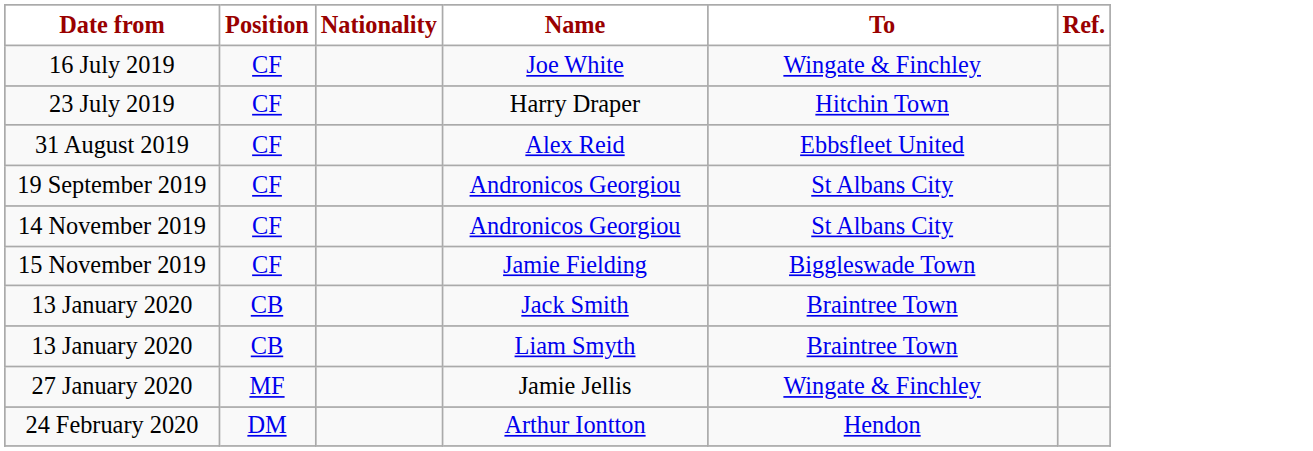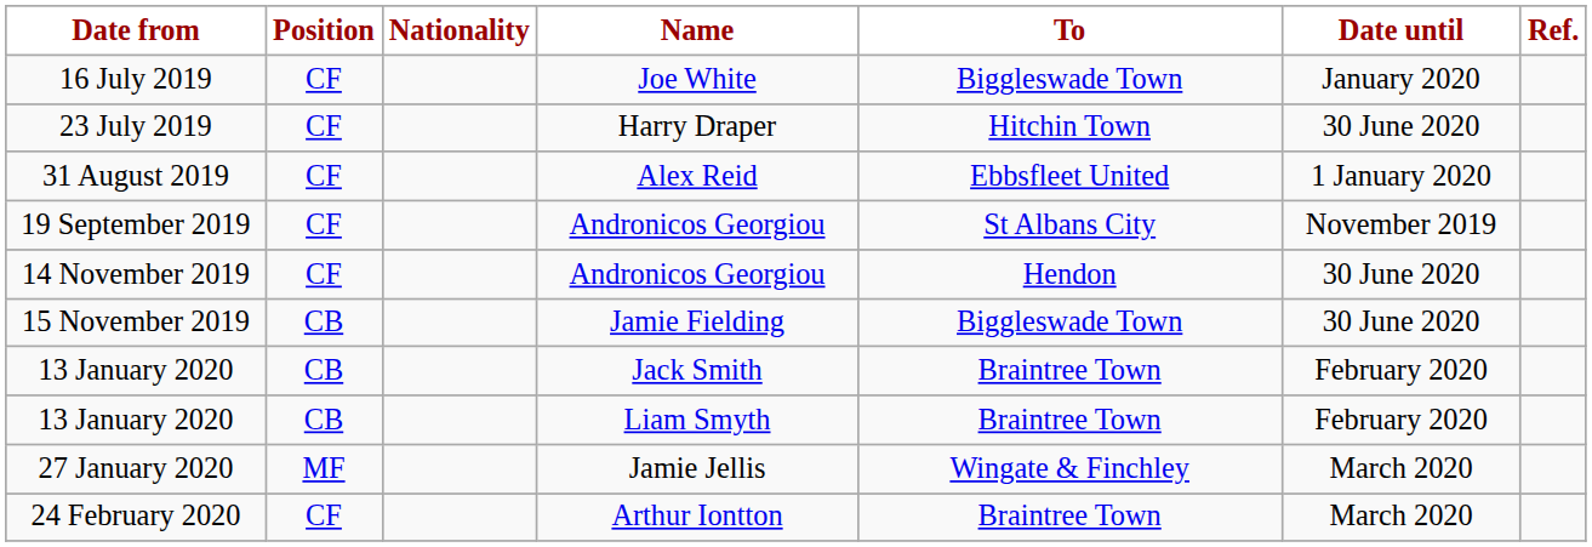 <table class="wikitable"  style="text-align:center; font-size:90%; ">
 <tr>
 <th style="background:#FFFFFF; color:#990000; width:120px;">Date from</th>
 <th style="background:#FFFFFF; color:#990000; width:50px;">Position</th>
 <th style="background:#FFFFFF; color:#990000; width:50px;">Nationality</th>
 <th style="background:#FFFFFF; color:#990000; width:150px;">Name</th>
 <th style="background:#FFFFFF; color:#990000; width:200px;">To</th>
+<th style="background:#FFFFFF; color:#990000; width:110px;">Date until</th>
 <th style="background:#FFFFFF; color:#990000; width:25px;">Ref.</th>
 </tr>
 <tr>
 <td>16 July 2019</td>
 <td><a href='#'>CF</a></td>
 <td></td>
 <td><a href='#'>Joe White</a></td>
-<td> <a href='#'>Wingate & Finchley</a></td>
+<td> <a href='#'>Biggleswade Town</a></td>
+<td>January 2020</td>
 <td></td>
 </tr>
 <tr>
 <td>23 July 2019</td>
 <td><a href='#'>CF</a></td>
 <td></td>
 <td>Harry Draper</td>
 <td> <a href='#'>Hitchin Town</a></td>
+<td>30 June 2020</td>
 <td></td>
 </tr>
 <tr>
 <td>31 August 2019</td>
 <td><a href='#'>CF</a></td>
 <td></td>
 <td><a href='#'>Alex Reid</a></td>
 <td> <a href='#'>Ebbsfleet United</a></td>
+<td>1 January 2020</td>
 <td></td>
 </tr>
 <tr>
 <td>19 September 2019</td>
 <td><a href='#'>CF</a></td>
 <td></td>
 <td><a href='#'>Andronicos Georgiou</a></td>
 <td> <a href='#'>St Albans City</a></td>
+<td>November 2019</td>
 <td></td>
 </tr>
 <tr>
 <td>14 November 2019</td>
 <td><a href='#'>CF</a></td>
 <td></td>
 <td><a href='#'>Andronicos Georgiou</a></td>
-<td> <a href='#'>St Albans City</a></td>
+<td> <a href='#'>Hendon</a></td>
+<td>30 June 2020</td>
 <td></td>
 </tr>
 <tr>
 <td>15 November 2019</td>
-<td><a href='#'>CF</a></td>
+<td><a href='#'>CB</a></td>
 <td></td>
 <td><a href='#'>Jamie Fielding</a></td>
 <td> <a href='#'>Biggleswade Town</a></td>
+<td>30 June 2020</td>
 <td></td>
 </tr>
 <tr>
 <td>13 January 2020</td>
 <td><a href='#'>CB</a></td>
 <td></td>
 <td><a href='#'>Jack Smith</a></td>
 <td> <a href='#'>Braintree Town</a></td>
+<td>February 2020</td>
 <td></td>
 </tr>
 <tr>
 <td>13 January 2020</td>
 <td><a href='#'>CB</a></td>
 <td></td>
 <td><a href='#'>Liam Smyth</a></td>
 <td> <a href='#'>Braintree Town</a></td>
+<td>February 2020</td>
 <td></td>
 </tr>
 <tr>
 <td>27 January 2020</td>
 <td><a href='#'>MF</a></td>
 <td></td>
 <td>Jamie Jellis</td>
 <td> <a href='#'>Wingate & Finchley</a></td>
+<td>March 2020</td>
 <td></td>
 </tr>
 <tr>
 <td>24 February 2020</td>
-<td><a href='#'>DM</a></td>
+<td><a href='#'>CF</a></td>
 <td></td>
 <td><a href='#'>Arthur Iontton</a></td>
-<td> <a href='#'>Hendon</a></td>
+<td> <a href='#'>Braintree Town</a></td>
+<td>March 2020</td>
 <td></td>
 </tr>
 </table>
